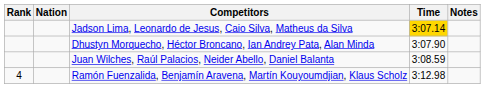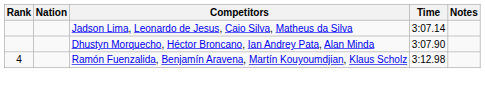 <table class="wikitable sortable" style="text-align:center; font-size:95%">
 <tr>
 <th>Rank</th>
 <th>Nation</th>
 <th>Competitors</th>
 <th>Time</th>
 <th>Notes</th>
 </tr>
 <tr>
 <td></td>
 <td align=left></td>
 <td align=left><a href='#'>Jadson Lima</a>, <a href='#'>Leonardo de Jesus</a>, <a href='#'>Caio Silva</a>, <a href='#'>Matheus da Silva</a></td>
-<td style="background: gold;">3:07.14</td>
+<td>3:07.14</td>
 <td></td>
 </tr>
 <tr>
 <td></td>
 <td align=left></td>
 <td align=left><a href='#'>Dhustyn Morquecho</a>, <a href='#'>Héctor Broncano</a>, <a href='#'>Ian Andrey Pata</a>, <a href='#'>Alan Minda</a></td>
 <td>3:07.90</td>
 <td></td>
 </tr>
 <tr>
-<td></td>
-<td align=left></td>
-<td align=left><a href='#'>Juan Wilches</a>, <a href='#'>Raúl Palacios</a>, <a href='#'>Neider Abello</a>, <a href='#'>Daniel Balanta</a></td>
-<td>3:08.59</td>
-<td></td>
-</tr>
-<tr>
 <td>4</td>
 <td align=left></td>
 <td align=left><a href='#'>Ramón Fuenzalida</a>, <a href='#'>Benjamín Aravena</a>, <a href='#'>Martín Kouyoumdjian</a>, <a href='#'>Klaus Scholz</a></td>
 <td>3:12.98</td>
 <td></td>
 </tr>
 </table>
